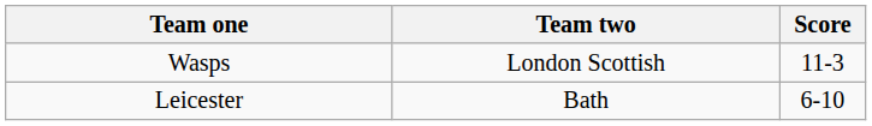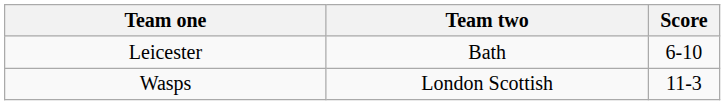 <table class="wikitable" style="text-align: center">
 <tr>
 <th width=250>Team one</th>
 <th width=250>Team two</th>
 <th width=50>Score</th>
 </tr>
 <tr>
+<td>Leicester</td>
+<td>Bath</td>
+<td>6-10</td>
+</tr>
+<tr>
 <td>Wasps</td>
 <td>London Scottish</td>
 <td>11-3</td>
 </tr>
-<tr>
-<td>Leicester</td>
-<td>Bath</td>
-<td>6-10</td>
-</tr>
 </table>
